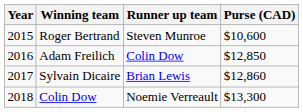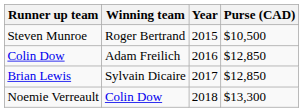 <table class="wikitable">
 <tr>
+<th>Runner up team</th>
+<th>Winning team</th>
 <th>Year</th>
-<th>Winning team</th>
-<th>Runner up team</th>
 <th>Purse (CAD)</th>
 </tr>
 <tr>
+<td> Steven Munroe</td>
+<td> Roger Bertrand</td>
 <td>2015</td>
-<td> Roger Bertrand</td>
-<td> Steven Munroe</td>
-<td>$10,600</td>
+<td>$10,500</td>
 </tr>
 <tr>
+<td> <a href='#'>Colin Dow</a></td>
+<td> Adam Freilich</td>
 <td>2016</td>
-<td> Adam Freilich</td>
-<td> <a href='#'>Colin Dow</a></td>
 <td>$12,850</td>
 </tr>
 <tr>
+<td> <a href='#'>Brian Lewis</a></td>
+<td> Sylvain Dicaire</td>
 <td>2017</td>
-<td> Sylvain Dicaire</td>
-<td> <a href='#'>Brian Lewis</a></td>
-<td>$12,860</td>
+<td>$12,850</td>
 </tr>
 <tr>
+<td> Noemie Verreault</td>
+<td> <a href='#'>Colin Dow</a></td>
 <td>2018</td>
-<td> <a href='#'>Colin Dow</a></td>
-<td> Noemie Verreault</td>
 <td>$13,300</td>
 </tr>
 </table>
